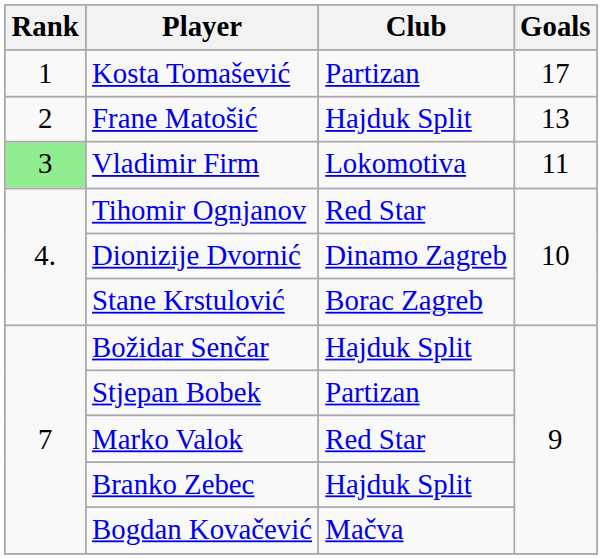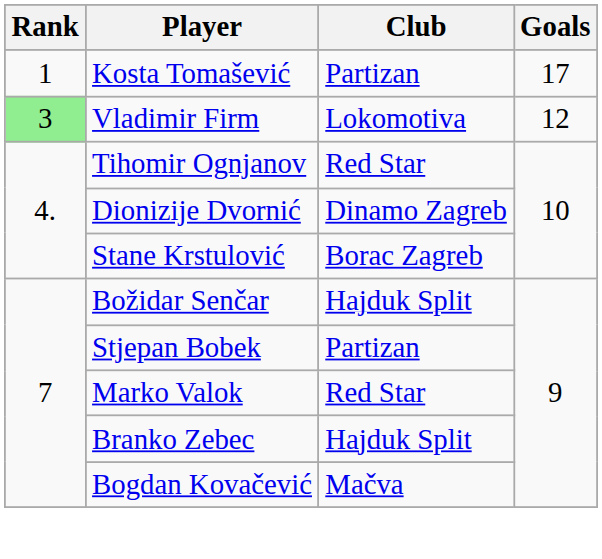 <table class="wikitable" style="text-align:center">
 <tr>
 <th>Rank</th>
 <th>Player</th>
 <th>Club</th>
 <th>Goals</th>
 </tr>
 <tr>
 <td rowspan="1">1</td>
 <td align="left"> <a href='#'>Kosta Tomašević</a></td>
 <td align="left"><a href='#'>Partizan</a></td>
 <td style="text-align:center">17</td>
 </tr>
 <tr>
-<td rowspan="1">2</td>
-<td align="left"> <a href='#'>Frane Matošić</a></td>
-<td align="left"><a href='#'>Hajduk Split</a></td>
-<td>13</td>
-</tr>
-<tr>
 <td rowspan="1" style="background: lightgreen;">3</td>
 <td align="left"> <a href='#'>Vladimir Firm</a></td>
 <td align="left"><a href='#'>Lokomotiva</a></td>
-<td>11</td>
+<td>12</td>
 </tr>
 <tr>
 <td rowspan="3">4.</td>
 <td align="left"> <a href='#'>Tihomir Ognjanov</a></td>
 <td align="left"><a href='#'>Red Star</a></td>
 <td rowspan="3">10</td>
 </tr>
 <tr>
 <td align="left"> <a href='#'>Dionizije Dvornić</a></td>
 <td align="left"><a href='#'>Dinamo Zagreb</a></td>
 </tr>
 <tr>
 <td align="left"> <a href='#'>Stane Krstulović</a></td>
 <td align="left"><a href='#'>Borac Zagreb</a></td>
 </tr>
 <tr>
 <td rowspan="5">7</td>
 <td align="left"> <a href='#'>Božidar Senčar</a></td>
 <td align="left"><a href='#'>Hajduk Split</a></td>
 <td rowspan="5">9</td>
 </tr>
 <tr>
 <td align="left"> <a href='#'>Stjepan Bobek</a></td>
 <td align="left"><a href='#'>Partizan</a></td>
 </tr>
 <tr>
 <td align="left"> <a href='#'>Marko Valok</a></td>
 <td align="left"><a href='#'>Red Star</a></td>
 </tr>
 <tr>
 <td align="left"> <a href='#'>Branko Zebec</a></td>
 <td align="left"><a href='#'>Hajduk Split</a></td>
 </tr>
 <tr>
 <td align="left"> <a href='#'>Bogdan Kovačević</a></td>
 <td align="left"><a href='#'>Mačva</a></td>
 </tr>
 </table>
